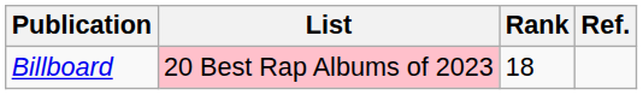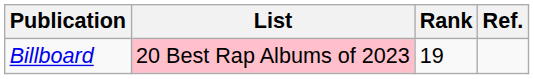 <table class="wikitable">
 <tr>
 <th>Publication</th>
 <th>List</th>
 <th>Rank</th>
 <th>Ref.</th>
 </tr>
 <tr>
 <td><em><a href='#'>Billboard</a></em></td>
 <td style="background: pink;">20 Best Rap Albums of 2023</td>
-<td>18</td>
+<td>19</td>
 <td></td>
 </tr>
 </table>
